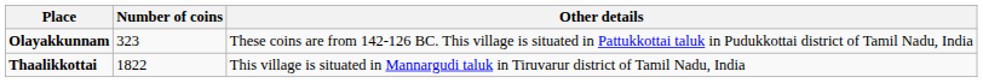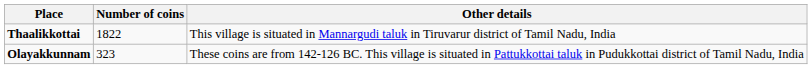 <table class="wikitable">
 <tr>
 <th>Place</th>
 <th>Number of coins</th>
 <th>Other details</th>
 </tr>
 <tr>
+<td><strong>Thaalikkottai</strong></td>
+<td>1822</td>
+<td>This village is situated in <a href='#'>Mannargudi taluk</a> in Tiruvarur district of Tamil Nadu, India</td>
+</tr>
+<tr>
 <td><strong>Olayakkunnam</strong></td>
 <td>323</td>
 <td>These coins are from 142-126 BC. This village is situated in <a href='#'>Pattukkottai taluk</a> in Pudukkottai district of Tamil Nadu, India</td>
 </tr>
-<tr>
-<td><strong>Thaalikkottai</strong></td>
-<td>1822</td>
-<td>This village is situated in <a href='#'>Mannargudi taluk</a> in Tiruvarur district of Tamil Nadu, India</td>
-</tr>
 </table>
